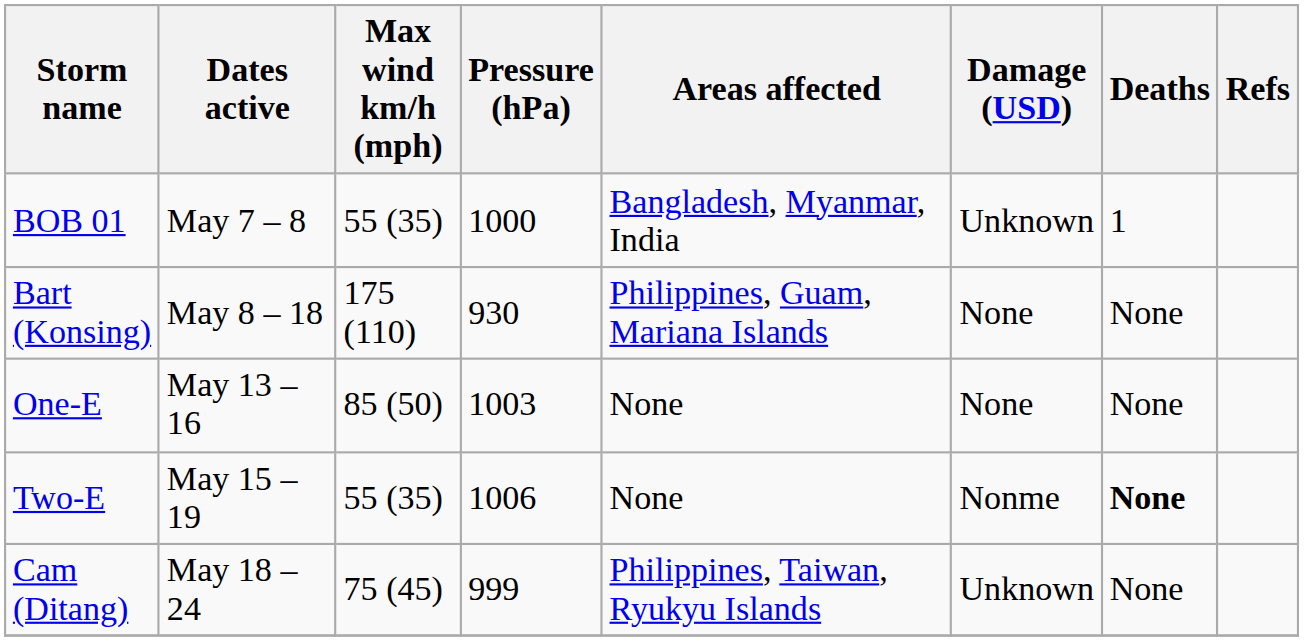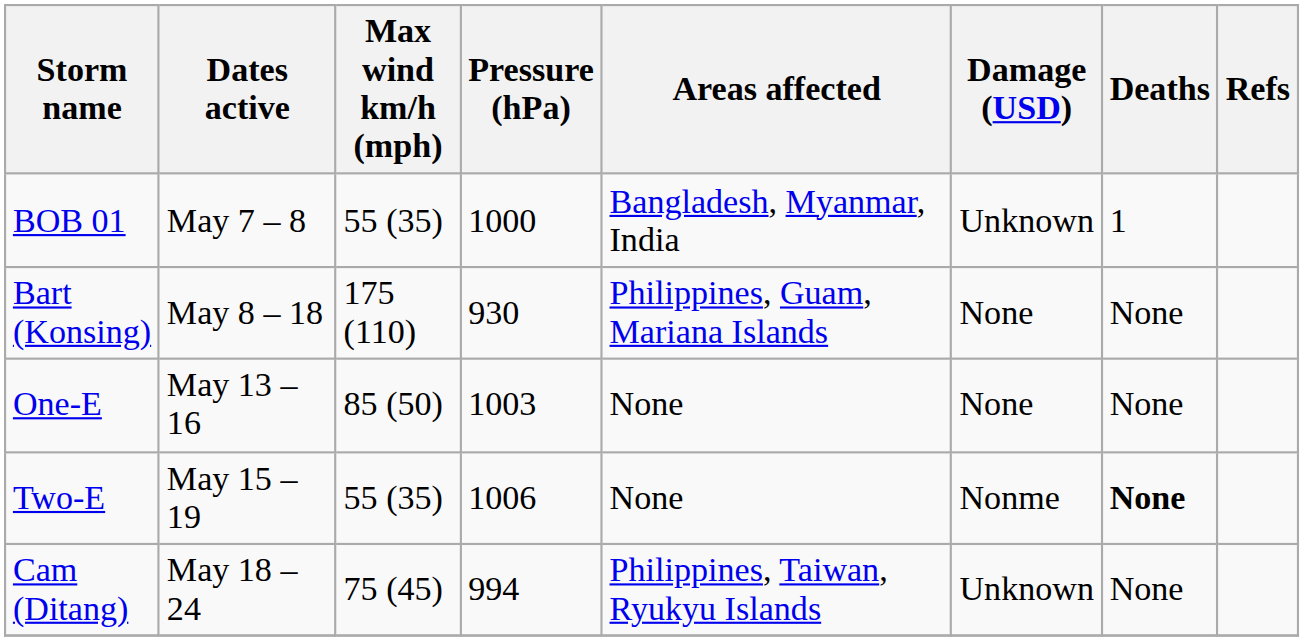 <table class="wikitable sortable">
 <tr>
 <th width="5%">Storm name</th>
 <th width="15%">Dates active</th>
 <th width="10%">Max wind<br>km/h (mph)</th>
 <th width="5%">Pressure<br>(hPa)</th>
 <th width="30%">Areas affected</th>
 <th width="10%">Damage<br>(<a href='#'>USD</a>)</th>
 <th width="5%">Deaths</th>
 <th width="5%">Refs</th>
 </tr>
 <tr>
 <td><a href='#'>BOB 01</a></td>
 <td>May 7 – 8</td>
 <td>55 (35)</td>
 <td>1000</td>
 <td><a href='#'>Bangladesh</a>, <a href='#'>Myanmar</a>, India</td>
 <td>Unknown</td>
 <td>1 </td>
 <td></td>
 </tr>
 <tr>
 <td><a href='#'>Bart (Konsing)</a></td>
 <td>May 8 – 18</td>
 <td>175 (110)</td>
 <td>930</td>
 <td><a href='#'>Philippines</a>, <a href='#'>Guam</a>, <a href='#'>Mariana Islands</a></td>
 <td>None</td>
 <td>None</td>
 <td></td>
 </tr>
 <tr>
 <td><a href='#'>One-E</a></td>
 <td>May 13 – 16</td>
 <td>85 (50)</td>
 <td>1003</td>
 <td>None</td>
 <td>None</td>
 <td>None</td>
 <td></td>
 </tr>
 <tr>
 <td><a href='#'>Two-E</a></td>
 <td>May 15 – 19</td>
 <td>55 (35)</td>
 <td>1006</td>
 <td>None</td>
 <td>Nonme</td>
 <td><strong>None</strong></td>
 <td></td>
 </tr>
 <tr>
 <td><a href='#'>Cam (Ditang)</a></td>
 <td>May 18 – 24</td>
 <td>75 (45)</td>
-<td>999</td>
+<td>994</td>
 <td><a href='#'>Philippines</a>, <a href='#'>Taiwan</a>, <a href='#'>Ryukyu Islands</a></td>
 <td>Unknown</td>
 <td>None</td>
 <td></td>
 </tr>
 <tr>
 </tr>
 </table>
